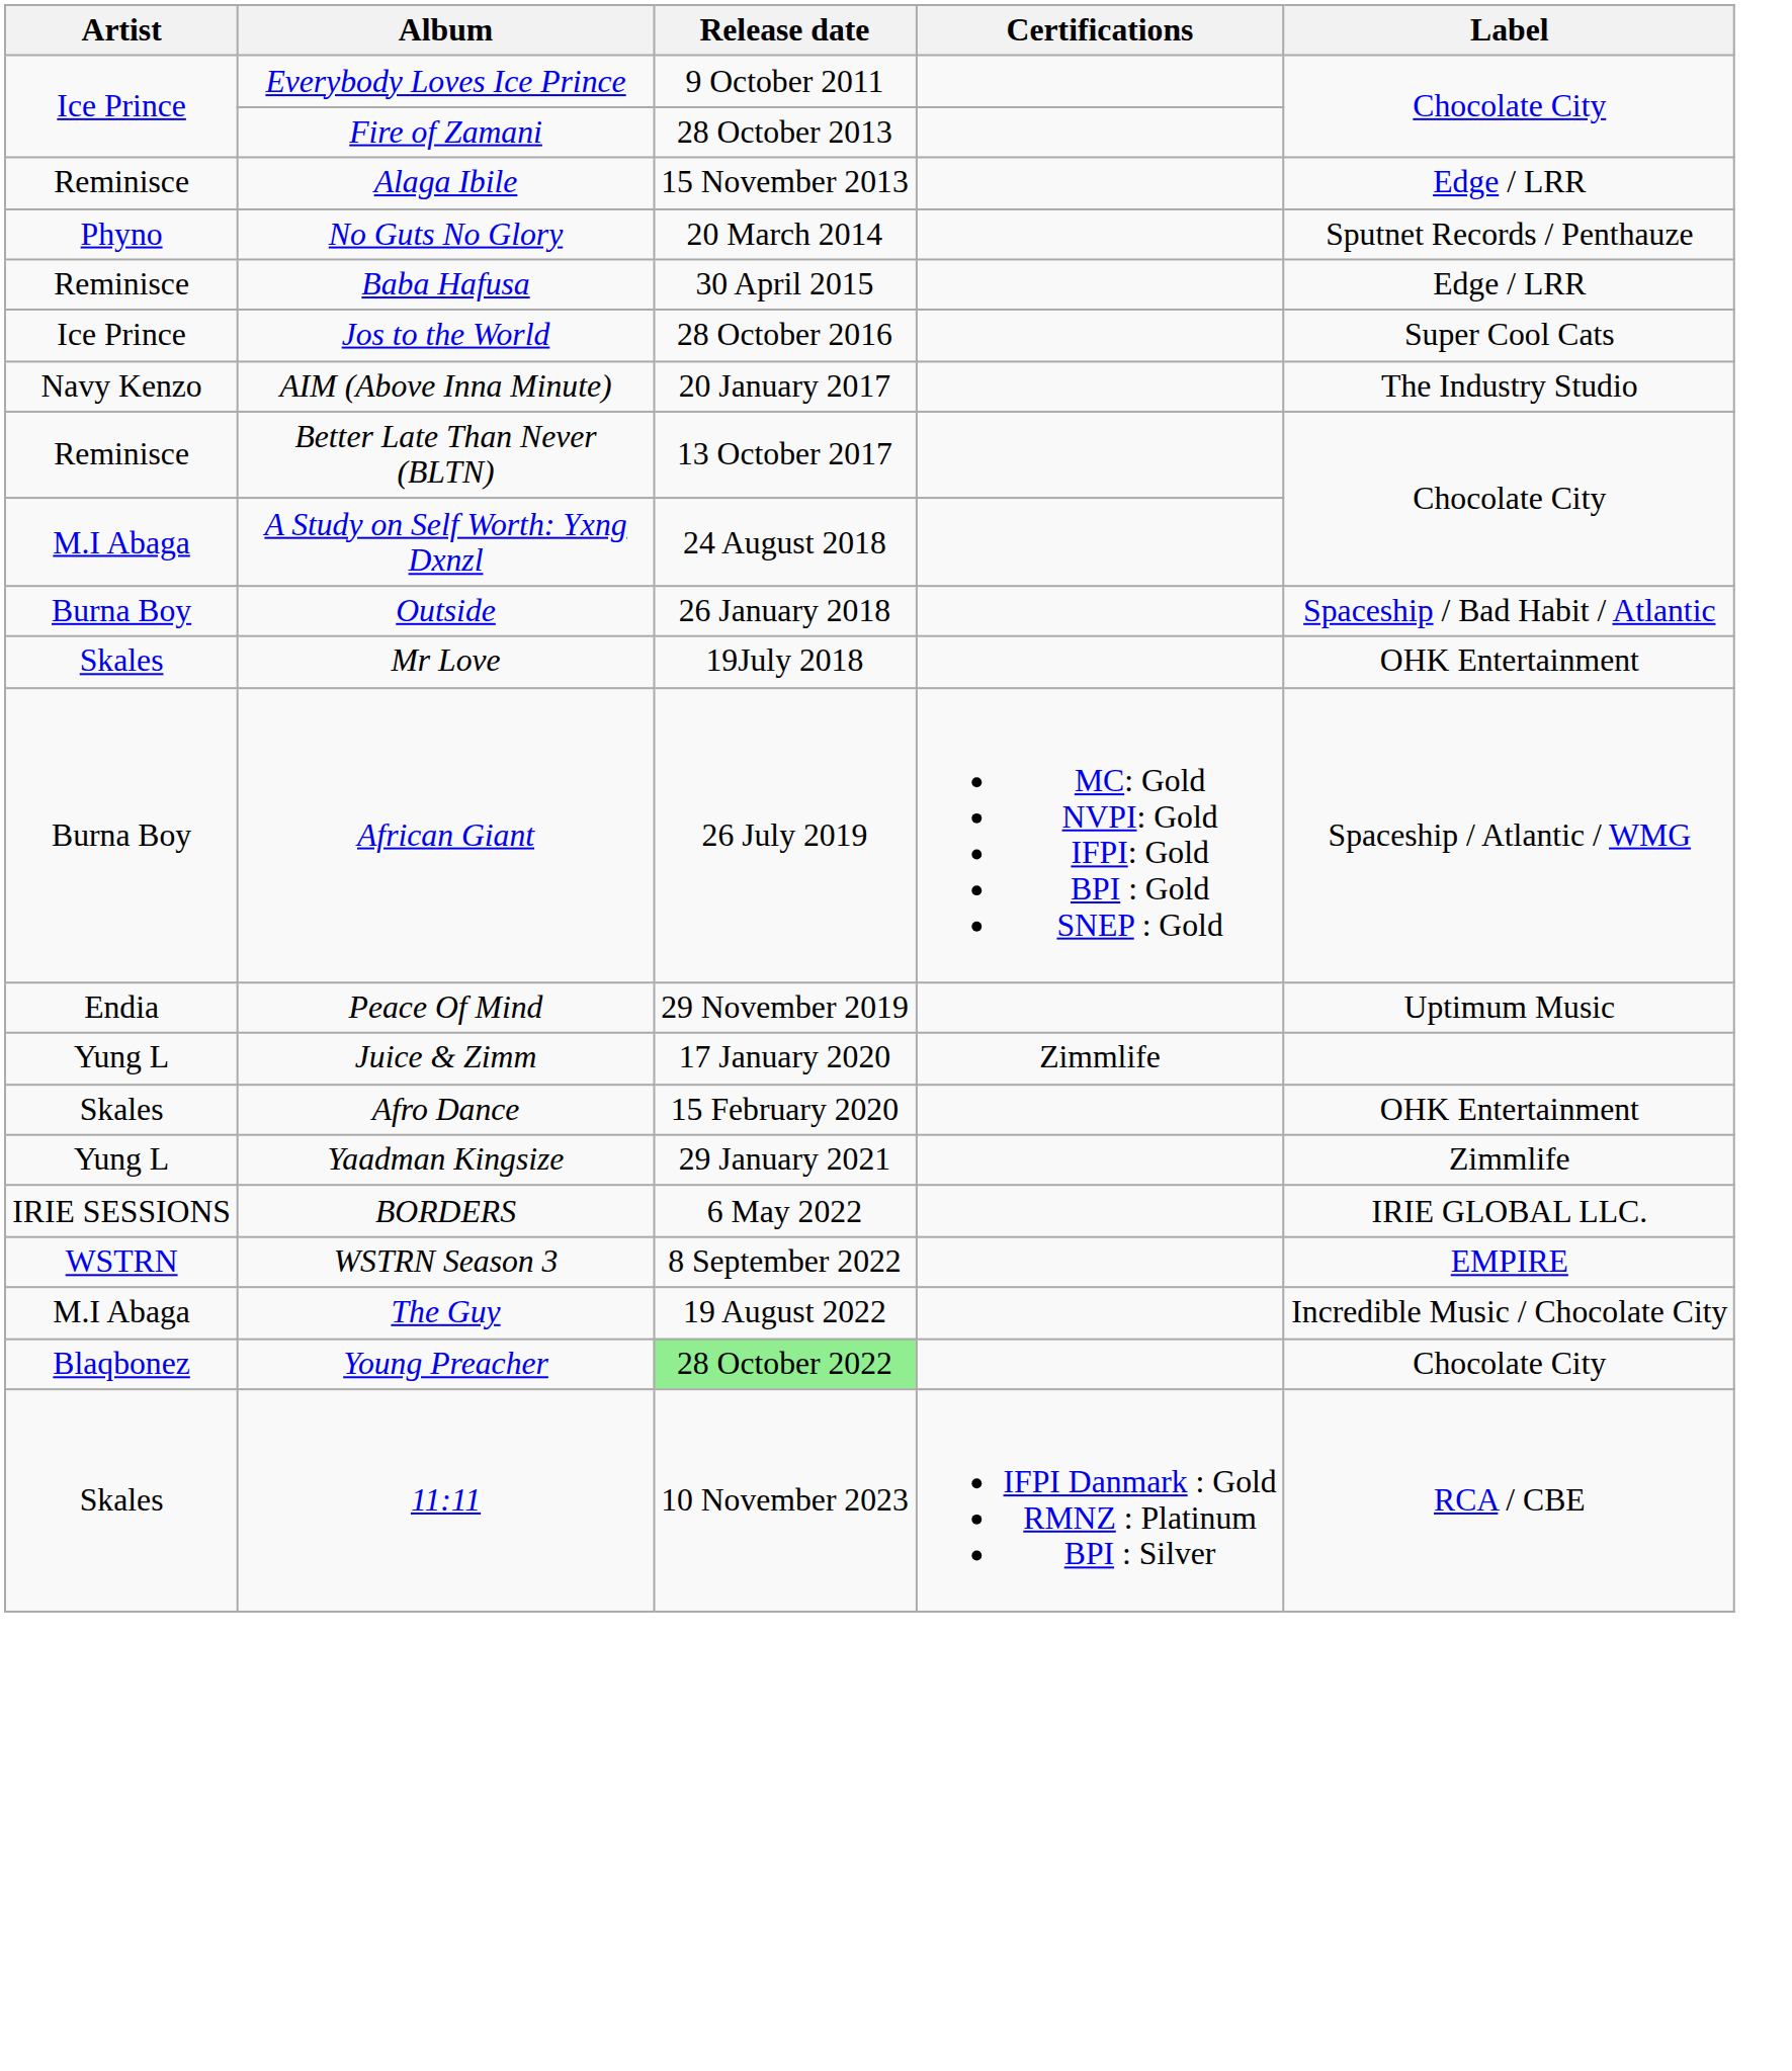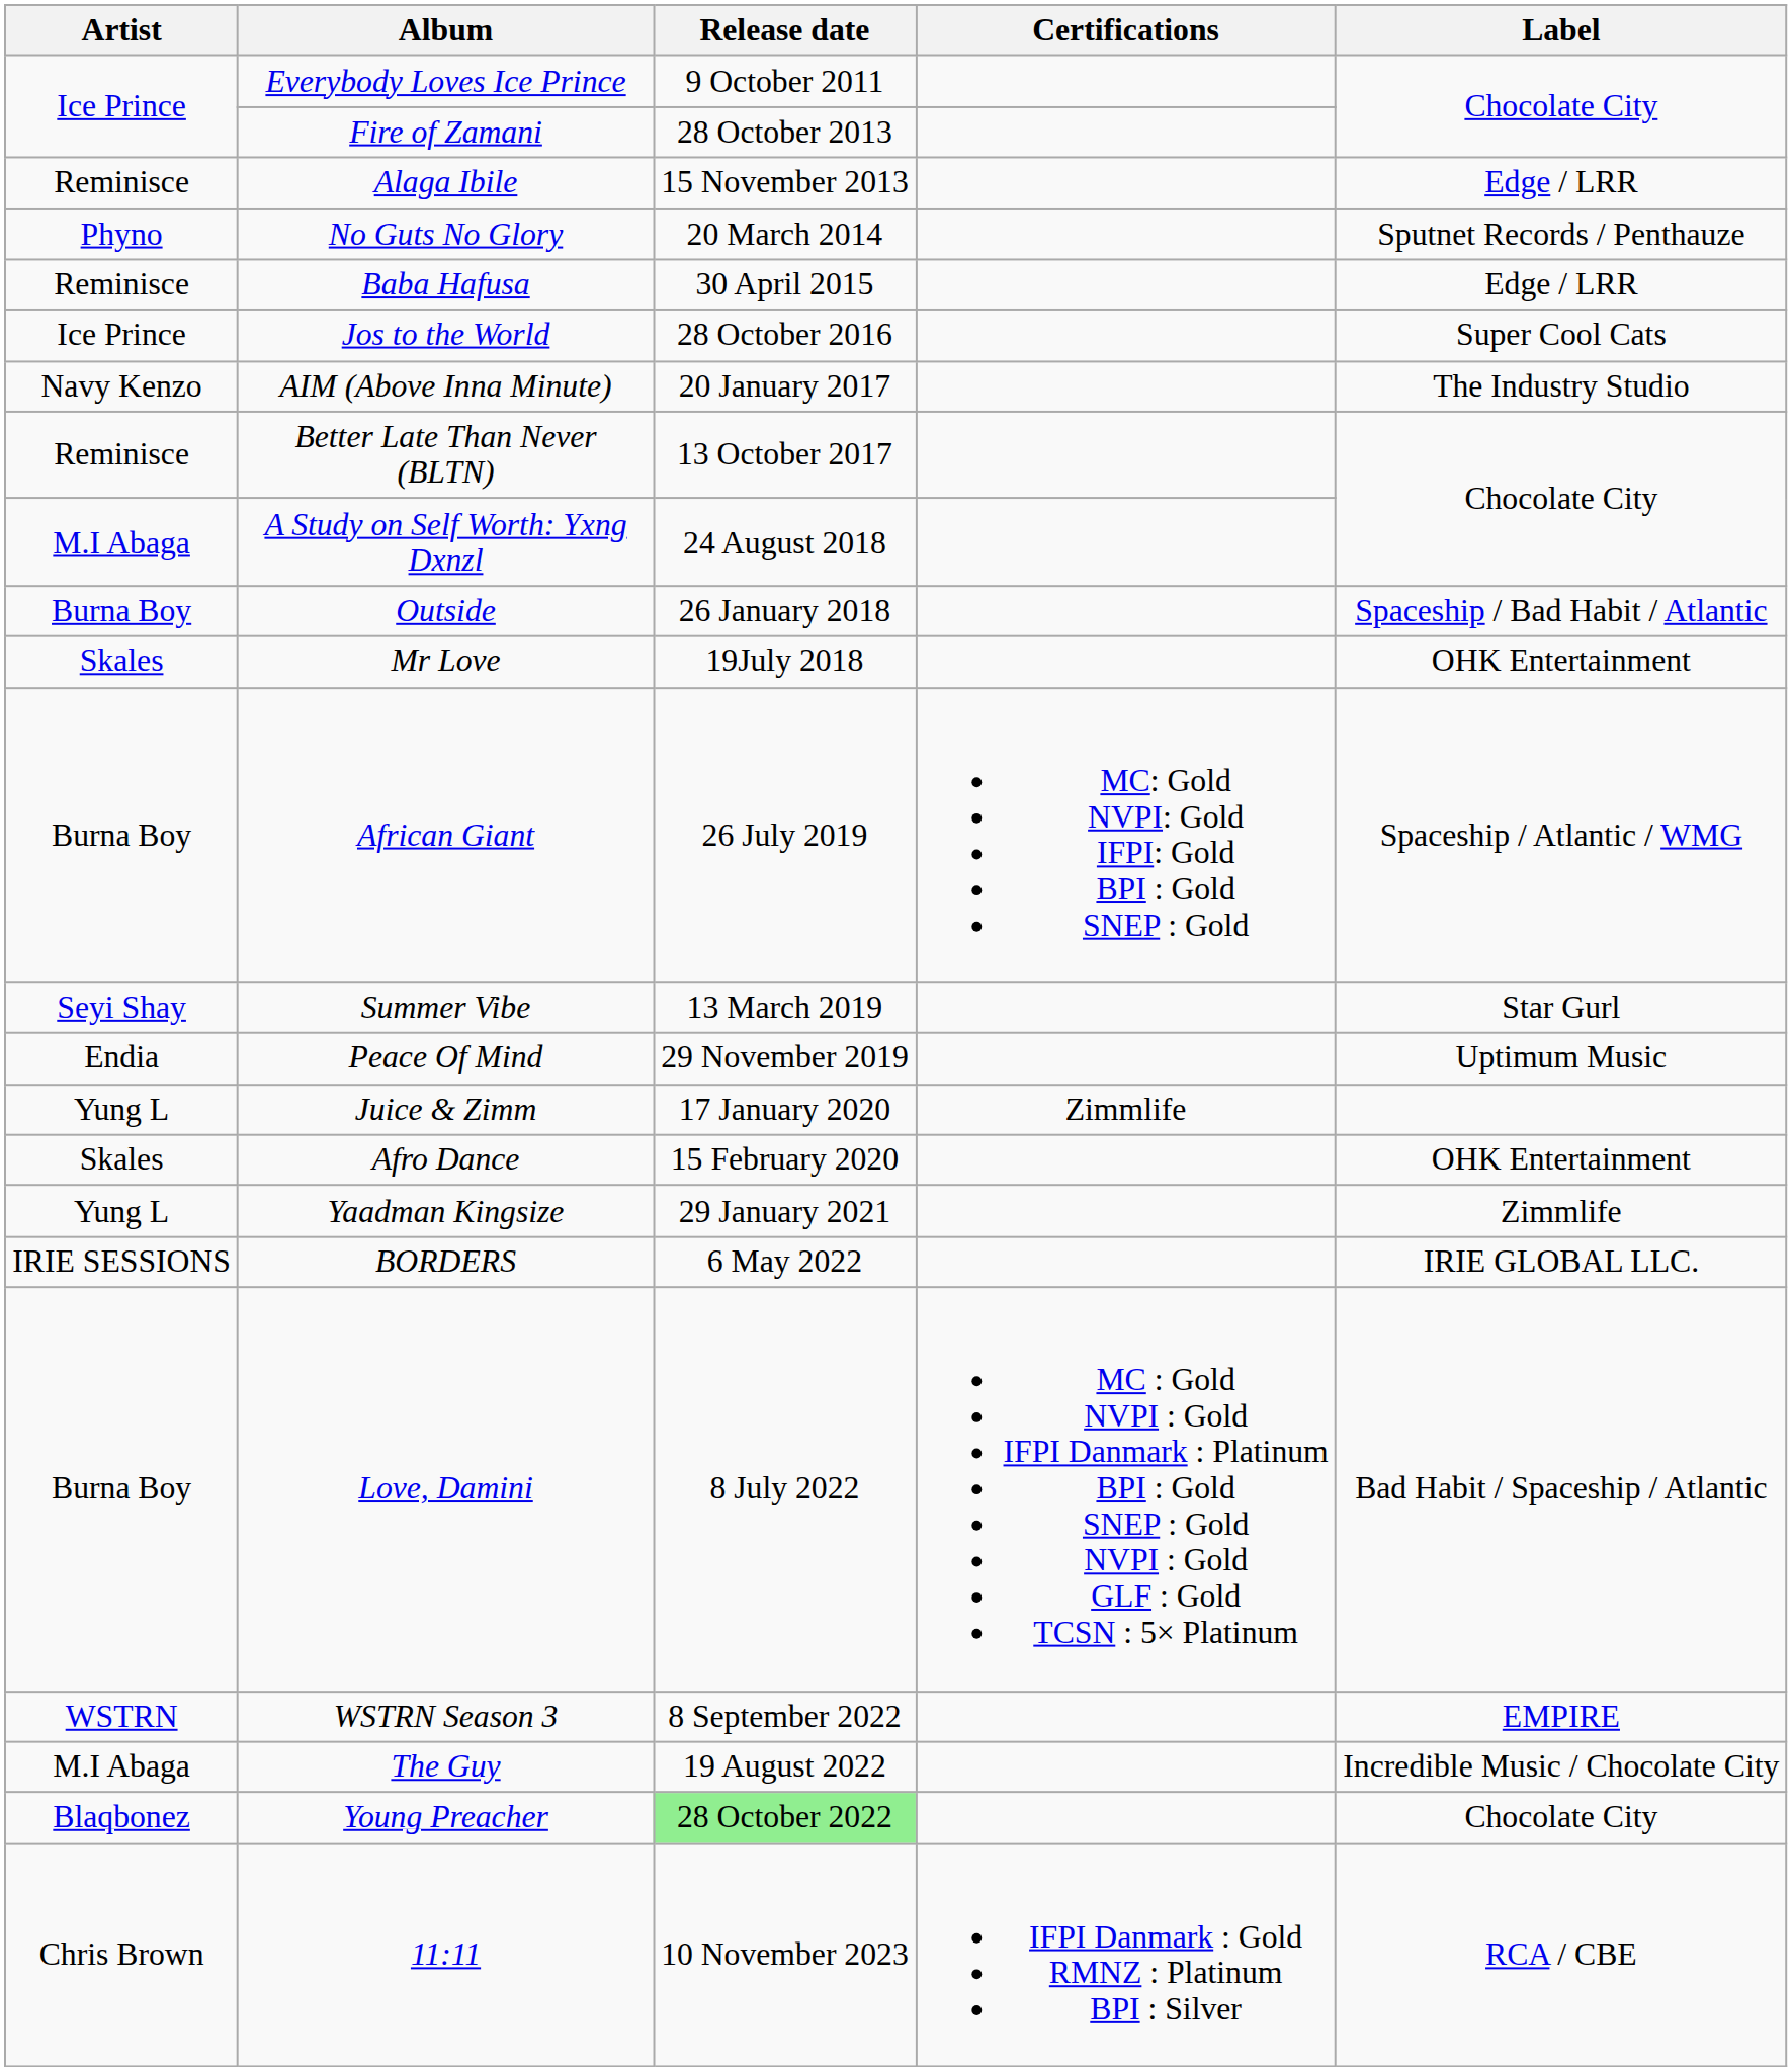 <table class="wikitable plainrowheaders" style="text-align:center;" border="1">
 <tr>
 <th>Artist</th>
 <th width="200">Album</th>
 <th>Release date</th>
 <th>Certifications</th>
 <th>Label</th>
 </tr>
 <tr>
 <td rowspan="2"><a href='#'>Ice Prince</a></td>
 <td><em><a href='#'>Everybody Loves Ice Prince</a></em></td>
 <td>9 October 2011</td>
 <td></td>
 <td rowspan="2"><a href='#'>Chocolate City</a></td>
 </tr>
 <tr>
 <td><em><a href='#'>Fire of Zamani</a></em></td>
 <td>28 October 2013</td>
 <td></td>
 </tr>
 <tr>
 <td>Reminisce</td>
 <td><em><a href='#'>Alaga Ibile</a></em></td>
 <td>15 November 2013</td>
 <td></td>
 <td><a href='#'>Edge</a> / LRR</td>
 </tr>
 <tr>
 <td><a href='#'>Phyno</a></td>
 <td><em><a href='#'>No Guts No Glory</a></em></td>
 <td>20 March 2014</td>
 <td></td>
 <td>Sputnet Records / Penthauze</td>
 </tr>
 <tr>
 <td>Reminisce</td>
 <td><em><a href='#'>Baba Hafusa</a></em></td>
 <td>30 April 2015</td>
 <td></td>
 <td>Edge / LRR</td>
 </tr>
 <tr>
 <td>Ice Prince</td>
 <td><em><a href='#'>Jos to the World</a></em></td>
 <td>28 October 2016</td>
 <td></td>
 <td>Super Cool Cats</td>
 </tr>
 <tr>
 <td>Navy Kenzo</td>
 <td><em>AIM (Above Inna Minute)</em></td>
 <td>20 January 2017</td>
 <td></td>
 <td>The Industry Studio</td>
 </tr>
 <tr>
 <td>Reminisce</td>
 <td><em>Better Late Than Never (BLTN)</em></td>
 <td>13 October 2017</td>
 <td></td>
 <td rowspan="2">Chocolate City</td>
 </tr>
 <tr>
 <td><a href='#'>M.I Abaga</a></td>
 <td><em><a href='#'>A Study on Self Worth: Yxng Dxnzl</a></em></td>
 <td>24 August 2018</td>
 <td></td>
 </tr>
 <tr>
 <td><a href='#'>Burna Boy</a></td>
 <td><em><a href='#'>Outside</a></em></td>
 <td>26 January 2018</td>
 <td></td>
 <td><a href='#'>Spaceship</a>  / Bad Habit / <a href='#'>Atlantic</a></td>
 </tr>
 <tr>
 <td><a href='#'>Skales</a></td>
 <td><em>Mr Love</em></td>
 <td>19July 2018</td>
 <td></td>
 <td>OHK Entertainment</td>
 </tr>
 <tr>
 <td>Burna Boy</td>
 <td><em><a href='#'>African Giant</a></em></td>
 <td>26 July 2019</td>
 <td><br><ul><li><a href='#'>MC</a>: Gold</li><li><a href='#'>NVPI</a>: Gold</li><li><a href='#'>IFPI</a>: Gold</li><li><a href='#'>BPI</a> : Gold</li><li><a href='#'>SNEP</a> : Gold</li></ul></td>
 <td>Spaceship / Atlantic / <a href='#'>WMG</a></td>
 </tr>
 <tr>
+<td><a href='#'>Seyi Shay</a></td>
+<td><em>Summer Vibe</em></td>
+<td>13 March 2019</td>
+<td></td>
+<td>Star Gurl</td>
+</tr>
+<tr>
 <td>Endia</td>
 <td><em>Peace Of Mind</em></td>
 <td>29 November 2019</td>
 <td></td>
 <td>Uptimum Music</td>
 </tr>
 <tr>
 <td>Yung L</td>
 <td><em>Juice & Zimm</em></td>
 <td>17 January 2020</td>
 <td>Zimmlife</td>
 </tr>
 <tr>
 <td>Skales</td>
 <td><em>Afro Dance</em></td>
 <td>15 February 2020</td>
 <td></td>
 <td>OHK Entertainment</td>
 </tr>
 <tr>
 <td>Yung L</td>
 <td><em>Yaadman Kingsize</em></td>
 <td>29 January 2021</td>
 <td></td>
 <td>Zimmlife</td>
 </tr>
 <tr>
 <td>IRIE SESSIONS</td>
 <td><em>BORDERS</em></td>
 <td>6 May 2022</td>
 <td></td>
 <td>IRIE GLOBAL LLC.</td>
 </tr>
 <tr>
+<td>Burna Boy</td>
+<td><em><a href='#'>Love, Damini</a></em></td>
+<td>8 July 2022</td>
+<td><br><ul><li><a href='#'>MC</a> : Gold</li><li><a href='#'>NVPI</a> : Gold</li><li><a href='#'>IFPI Danmark</a> : Platinum</li><li><a href='#'>BPI</a> : Gold</li><li><a href='#'>SNEP</a> : Gold</li><li><a href='#'>NVPI</a> : Gold</li><li><a href='#'>GLF</a> : Gold</li><li><a href='#'>TCSN</a> : 5× Platinum</li></ul></td>
+<td>Bad Habit / Spaceship / Atlantic</td>
+</tr>
+<tr>
 <td><a href='#'>WSTRN</a></td>
 <td><em>WSTRN Season 3</em></td>
 <td>8 September 2022</td>
 <td></td>
 <td><a href='#'>EMPIRE</a></td>
 </tr>
 <tr>
 <td>M.I Abaga</td>
 <td><em><a href='#'>The Guy</a></em></td>
 <td>19 August 2022</td>
 <td></td>
 <td>Incredible Music / Chocolate City</td>
 </tr>
 <tr>
 <td><a href='#'>Blaqbonez</a></td>
 <td><em><a href='#'>Young Preacher</a></em></td>
 <td style="background: lightgreen;">28 October 2022</td>
 <td></td>
 <td>Chocolate City</td>
 </tr>
 <tr>
-<td>Skales</td>
+<td>Chris Brown</td>
 <td><em><a href='#'>11:11</a></em></td>
 <td>10 November 2023</td>
 <td><br><ul><li><a href='#'>IFPI Danmark</a> : Gold</li><li><a href='#'>RMNZ</a> : Platinum</li><li><a href='#'>BPI</a> : Silver</li></ul></td>
 <td><a href='#'>RCA</a> / CBE</td>
 </tr>
 </table>
